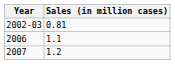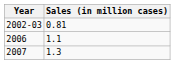 <table class="wikitable">
 <tr>
 <th>Year</th>
 <th>Sales (in million cases)</th>
 </tr>
 <tr>
 <td>2002-03</td>
 <td>0.81</td>
 </tr>
 <tr>
 <td>2006</td>
 <td>1.1</td>
 </tr>
 <tr>
 <td>2007</td>
-<td>1.2</td>
+<td>1.3</td>
 </tr>
 </table>
